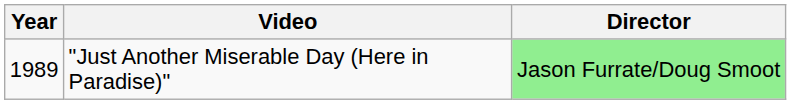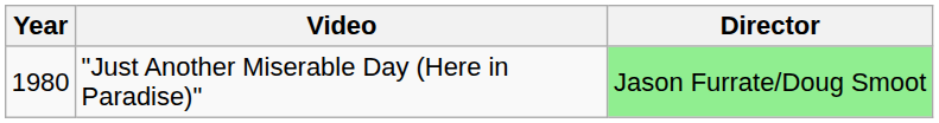 <table class="wikitable plainrowheaders">
 <tr>
 <th>Year</th>
 <th style="width:20em;">Video</th>
 <th>Director</th>
 </tr>
 <tr>
-<td>1989</td>
+<td>1980</td>
 <td scope="row">"Just Another Miserable Day (Here in Paradise)"</td>
 <td style="background: lightgreen;">Jason Furrate/Doug Smoot</td>
 </tr>
 </table>
